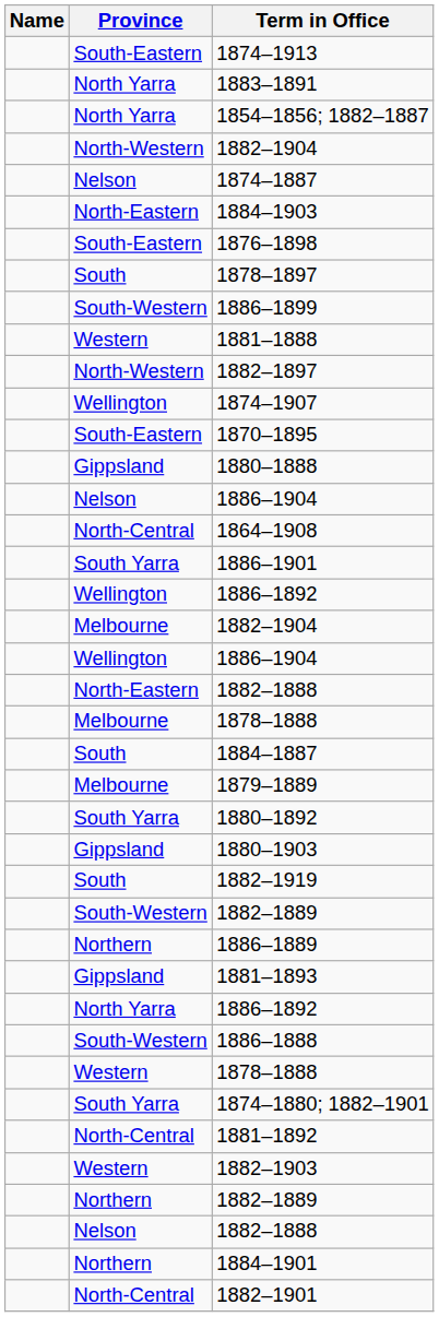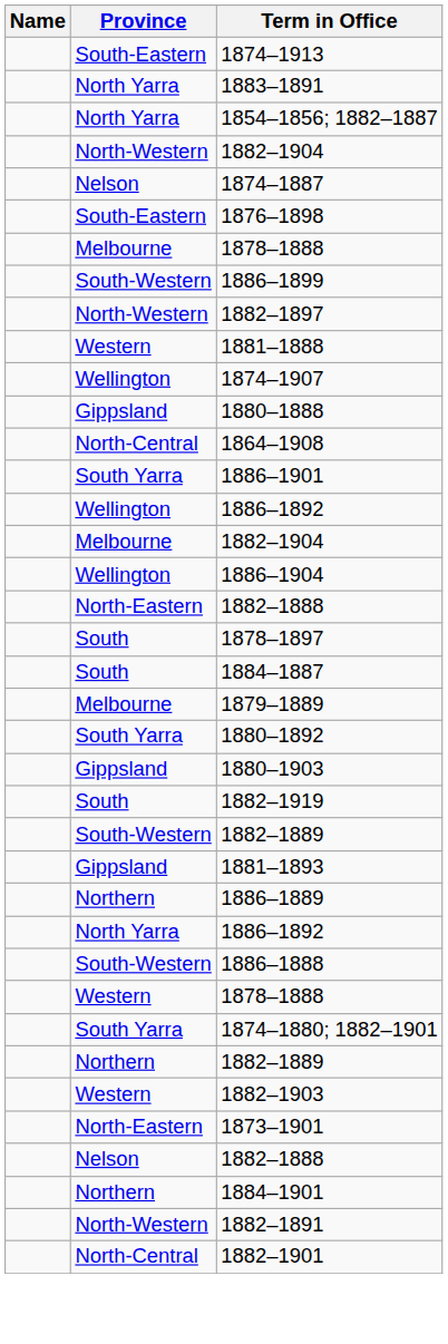 <table class="wikitable sortable">
 <tr>
 <th>Name</th>
 <th><a href='#'>Province</a></th>
 <th>Term in Office</th>
 </tr>
 <tr>
 <td></td>
 <td><a href='#'>South-Eastern</a></td>
 <td>1874–1913</td>
 </tr>
 <tr>
 <td></td>
 <td><a href='#'>North Yarra</a></td>
 <td>1883–1891</td>
 </tr>
 <tr>
 <td> </td>
 <td><a href='#'>North Yarra</a></td>
 <td>1854–1856; 1882–1887</td>
 </tr>
 <tr>
 <td></td>
 <td><a href='#'>North-Western</a></td>
 <td>1882–1904</td>
 </tr>
 <tr>
 <td> </td>
 <td><a href='#'>Nelson</a></td>
 <td>1874–1887</td>
 </tr>
 <tr>
 <td></td>
-<td><a href='#'>North-Eastern</a></td>
-<td>1884–1903</td>
-</tr>
-<tr>
-<td></td>
 <td><a href='#'>South-Eastern</a></td>
 <td>1876–1898</td>
 </tr>
 <tr>
 <td></td>
-<td><a href='#'>South</a></td>
-<td>1878–1897</td>
+<td><a href='#'>Melbourne</a></td>
+<td>1878–1888</td>
 </tr>
 <tr>
 <td></td>
 <td><a href='#'>South-Western</a></td>
 <td>1886–1899</td>
 </tr>
 <tr>
 <td></td>
-<td><a href='#'>Western</a></td>
-<td>1881–1888</td>
+<td><a href='#'>North-Western</a></td>
+<td>1882–1897</td>
 </tr>
 <tr>
 <td></td>
-<td><a href='#'>North-Western</a></td>
-<td>1882–1897</td>
+<td><a href='#'>Western</a></td>
+<td>1881–1888</td>
 </tr>
 <tr>
 <td></td>
 <td><a href='#'>Wellington</a></td>
 <td>1874–1907</td>
 </tr>
 <tr>
 <td></td>
-<td><a href='#'>South-Eastern</a></td>
-<td>1870–1895</td>
-</tr>
-<tr>
-<td></td>
 <td><a href='#'>Gippsland</a></td>
 <td>1880–1888</td>
-</tr>
-<tr>
-<td></td>
-<td><a href='#'>Nelson</a></td>
-<td>1886–1904</td>
 </tr>
 <tr>
 <td></td>
 <td><a href='#'>North-Central</a></td>
 <td>1864–1908</td>
 </tr>
 <tr>
 <td></td>
 <td><a href='#'>South Yarra</a></td>
 <td>1886–1901</td>
 </tr>
 <tr>
 <td></td>
 <td><a href='#'>Wellington</a></td>
 <td>1886–1892</td>
 </tr>
 <tr>
 <td></td>
 <td><a href='#'>Melbourne</a></td>
 <td>1882–1904</td>
 </tr>
 <tr>
 <td></td>
 <td><a href='#'>Wellington</a></td>
 <td>1886–1904</td>
 </tr>
 <tr>
 <td></td>
 <td><a href='#'>North-Eastern</a></td>
 <td>1882–1888</td>
 </tr>
 <tr>
 <td></td>
-<td><a href='#'>Melbourne</a></td>
-<td>1878–1888</td>
+<td><a href='#'>South</a></td>
+<td>1878–1897</td>
 </tr>
 <tr>
 <td> </td>
 <td><a href='#'>South</a></td>
 <td>1884–1887</td>
 </tr>
 <tr>
 <td></td>
 <td><a href='#'>Melbourne</a></td>
 <td>1879–1889</td>
 </tr>
 <tr>
 <td></td>
 <td><a href='#'>South Yarra</a></td>
 <td>1880–1892</td>
 </tr>
 <tr>
 <td></td>
 <td><a href='#'>Gippsland</a></td>
 <td>1880–1903</td>
 </tr>
 <tr>
 <td></td>
 <td><a href='#'>South</a></td>
 <td>1882–1919</td>
 </tr>
 <tr>
 <td></td>
 <td><a href='#'>South-Western</a></td>
 <td>1882–1889</td>
 </tr>
 <tr>
 <td></td>
-<td><a href='#'>Northern</a></td>
-<td>1886–1889</td>
+<td><a href='#'>Gippsland</a></td>
+<td>1881–1893</td>
 </tr>
 <tr>
 <td></td>
-<td><a href='#'>Gippsland</a></td>
-<td>1881–1893</td>
+<td><a href='#'>Northern</a></td>
+<td>1886–1889</td>
 </tr>
 <tr>
 <td></td>
 <td><a href='#'>North Yarra</a></td>
 <td>1886–1892</td>
 </tr>
 <tr>
 <td></td>
 <td><a href='#'>South-Western</a></td>
 <td>1886–1888</td>
 </tr>
 <tr>
 <td></td>
 <td><a href='#'>Western</a></td>
 <td>1878–1888</td>
 </tr>
 <tr>
 <td></td>
 <td><a href='#'>South Yarra</a></td>
 <td>1874–1880; 1882–1901</td>
 </tr>
 <tr>
 <td></td>
-<td><a href='#'>North-Central</a></td>
-<td>1881–1892</td>
+<td><a href='#'>Northern</a></td>
+<td>1882–1889</td>
 </tr>
 <tr>
 <td></td>
 <td><a href='#'>Western</a></td>
 <td>1882–1903</td>
 </tr>
 <tr>
 <td></td>
-<td><a href='#'>Northern</a></td>
-<td>1882–1889</td>
+<td><a href='#'>North-Eastern</a></td>
+<td>1873–1901</td>
 </tr>
 <tr>
 <td></td>
 <td><a href='#'>Nelson</a></td>
 <td>1882–1888</td>
 </tr>
 <tr>
 <td></td>
 <td><a href='#'>Northern</a></td>
 <td>1884–1901</td>
 </tr>
 <tr>
 <td></td>
+<td><a href='#'>North-Western</a></td>
+<td>1882–1891</td>
+</tr>
+<tr>
+<td></td>
 <td><a href='#'>North-Central</a></td>
 <td>1882–1901</td>
 </tr>
 <tr>
 </tr>
 </table>
